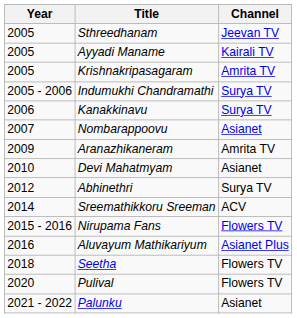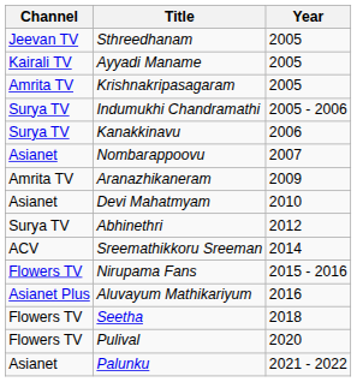 <table class="wikitable sortable">
 <tr>
+<th>Channel</th>
+<th>Title</th>
 <th>Year</th>
-<th>Title</th>
-<th>Channel</th>
 </tr>
 <tr>
+<td><a href='#'>Jeevan TV</a></td>
+<td><em>Sthreedhanam</em></td>
 <td>2005</td>
-<td><em>Sthreedhanam</em></td>
-<td><a href='#'>Jeevan TV</a></td>
 </tr>
 <tr>
+<td><a href='#'>Kairali TV</a></td>
+<td><em>Ayyadi Maname</em></td>
 <td>2005</td>
-<td><em>Ayyadi Maname</em></td>
-<td><a href='#'>Kairali TV</a></td>
 </tr>
 <tr>
+<td><a href='#'>Amrita TV</a></td>
+<td><em>Krishnakripasagaram</em></td>
 <td>2005</td>
-<td><em>Krishnakripasagaram</em></td>
-<td><a href='#'>Amrita TV</a></td>
 </tr>
 <tr>
+<td><a href='#'>Surya TV</a></td>
+<td><em>Indumukhi Chandramathi</em></td>
 <td>2005 - 2006</td>
-<td><em>Indumukhi Chandramathi</em></td>
-<td><a href='#'>Surya TV</a></td>
 </tr>
 <tr>
+<td><a href='#'>Surya TV</a></td>
+<td><em>Kanakkinavu</em></td>
 <td>2006</td>
-<td><em>Kanakkinavu</em></td>
-<td><a href='#'>Surya TV</a></td>
 </tr>
 <tr>
+<td><a href='#'>Asianet</a></td>
+<td><em>Nombarappoovu</em></td>
 <td>2007</td>
-<td><em>Nombarappoovu</em></td>
-<td><a href='#'>Asianet</a></td>
 </tr>
 <tr>
+<td>Amrita TV</td>
+<td><em>Aranazhikaneram</em></td>
 <td>2009</td>
-<td><em>Aranazhikaneram</em></td>
-<td>Amrita TV</td>
 </tr>
 <tr>
+<td>Asianet</td>
+<td><em>Devi Mahatmyam</em></td>
 <td>2010</td>
-<td><em>Devi Mahatmyam</em></td>
-<td>Asianet</td>
 </tr>
 <tr>
+<td>Surya TV</td>
+<td><em>Abhinethri</em></td>
 <td>2012</td>
-<td><em>Abhinethri</em></td>
-<td>Surya TV</td>
 </tr>
 <tr>
+<td>ACV</td>
+<td><em>Sreemathikkoru Sreeman</em></td>
 <td>2014</td>
-<td><em>Sreemathikkoru Sreeman</em></td>
-<td>ACV</td>
 </tr>
 <tr>
+<td><a href='#'>Flowers TV</a></td>
+<td><em>Nirupama Fans</em></td>
 <td>2015 - 2016</td>
-<td><em>Nirupama Fans</em></td>
-<td><a href='#'>Flowers TV</a></td>
 </tr>
 <tr>
+<td><a href='#'>Asianet Plus</a></td>
+<td><em>Aluvayum Mathikariyum</em></td>
 <td>2016</td>
-<td><em>Aluvayum Mathikariyum</em></td>
-<td><a href='#'>Asianet Plus</a></td>
 </tr>
 <tr>
+<td>Flowers TV</td>
+<td><em><a href='#'>Seetha</a></em></td>
 <td>2018</td>
-<td><em><a href='#'>Seetha</a></em></td>
-<td>Flowers TV</td>
 </tr>
 <tr>
+<td>Flowers TV</td>
+<td><em>Pulival</em></td>
 <td>2020</td>
-<td><em>Pulival</em></td>
-<td>Flowers TV</td>
 </tr>
 <tr>
+<td>Asianet</td>
+<td><em><a href='#'>Palunku</a></em></td>
 <td>2021 - 2022</td>
-<td><em><a href='#'>Palunku</a></em></td>
-<td>Asianet</td>
 </tr>
 </table>
